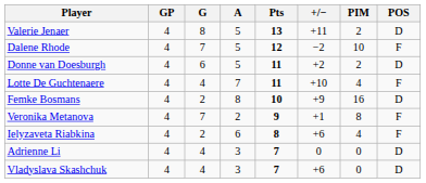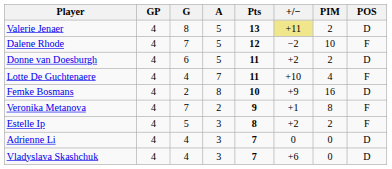 <table class="wikitable sortable" style="text-align:center;">
 <tr>
 <th style="width:225px;">Player</th>
 <th style="width:50px;">GP</th>
 <th style="width:50px;">G</th>
 <th style="width:50px;">A</th>
 <th style="width:60px;">Pts</th>
 <th style="width:60px;">+/−</th>
 <th style="width:50px;">PIM</th>
 <th style="width:60px;">POS</th>
 </tr>
 <tr>
 <td style="text-align:left;"> <a href='#'>Valerie Jenaer</a></td>
 <td>4</td>
 <td>8</td>
 <td>5</td>
 <td><strong>13</strong></td>
-<td>+11</td>
+<td style="background: khaki;">+11</td>
 <td>2</td>
 <td>D</td>
 </tr>
 <tr>
 <td style="text-align:left;"> <a href='#'>Dalene Rhode</a></td>
 <td>4</td>
 <td>7</td>
 <td>5</td>
 <td><strong>12</strong></td>
 <td>−2</td>
 <td>10</td>
 <td>F</td>
 </tr>
 <tr>
 <td style="text-align:left;"> <a href='#'>Donne van Doesburgh</a></td>
 <td>4</td>
 <td>6</td>
 <td>5</td>
 <td><strong>11</strong></td>
 <td>+2</td>
 <td>2</td>
 <td>D</td>
 </tr>
 <tr>
 <td style="text-align:left;"> <a href='#'>Lotte De Guchtenaere</a></td>
 <td>4</td>
 <td>4</td>
 <td>7</td>
 <td><strong>11</strong></td>
 <td>+10</td>
 <td>4</td>
 <td>F</td>
 </tr>
 <tr>
 <td style="text-align:left;"> <a href='#'>Femke Bosmans</a></td>
 <td>4</td>
 <td>2</td>
 <td>8</td>
 <td><strong>10</strong></td>
 <td>+9</td>
 <td>16</td>
 <td>D</td>
 </tr>
 <tr>
 <td style="text-align:left;"> <a href='#'>Veronika Metanova</a></td>
 <td>4</td>
 <td>7</td>
 <td>2</td>
 <td><strong>9</strong></td>
 <td>+1</td>
 <td>8</td>
 <td>F</td>
 </tr>
 <tr>
-<td style="text-align:left;"> <a href='#'>Ielyzaveta Riabkina</a></td>
+<td style="text-align:left;"> <a href='#'>Estelle Ip</a></td>
 <td>4</td>
+<td>5</td>
+<td>3</td>
+<td><strong>8</strong></td>
+<td>+2</td>
 <td>2</td>
-<td>6</td>
-<td><strong>8</strong></td>
-<td>+6</td>
-<td>4</td>
 <td>F</td>
 </tr>
 <tr>
 <td style="text-align:left;"> <a href='#'>Adrienne Li</a></td>
 <td>4</td>
 <td>4</td>
 <td>3</td>
 <td><strong>7</strong></td>
 <td>0</td>
 <td>0</td>
 <td>D</td>
 </tr>
 <tr>
 <td style="text-align:left;"> <a href='#'>Vladyslava Skashchuk</a></td>
 <td>4</td>
 <td>4</td>
 <td>3</td>
 <td><strong>7</strong></td>
 <td>+6</td>
 <td>0</td>
 <td>D</td>
 </tr>
 </table>
